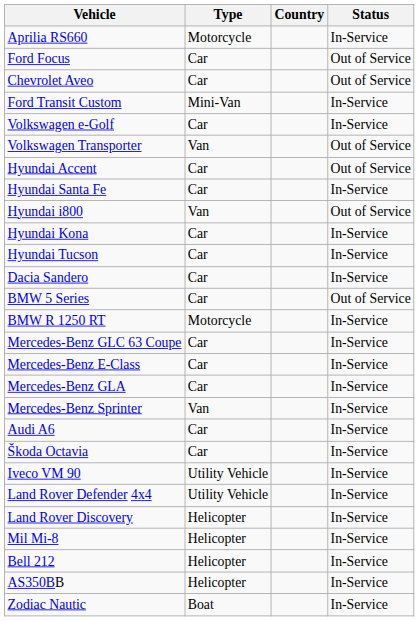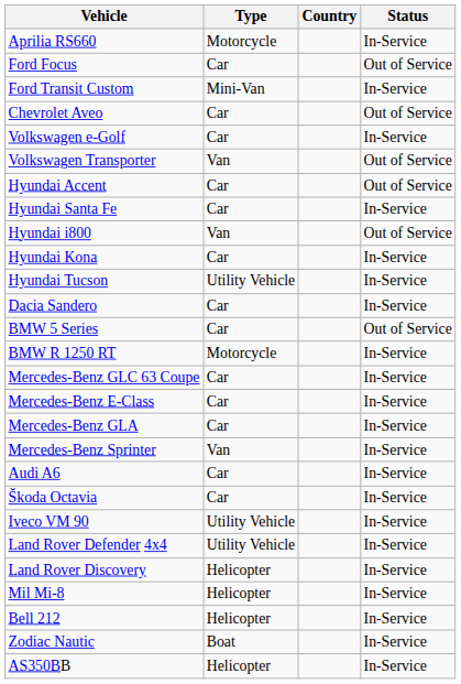 <table class="wikitable sortable">
 <tr>
 <th>Vehicle</th>
 <th>Type</th>
 <th>Country</th>
 <th>Status</th>
 </tr>
 <tr>
 <td><a href='#'>Aprilia RS660</a></td>
 <td>Motorcycle</td>
 <td></td>
 <td>In-Service</td>
 </tr>
 <tr>
 <td><a href='#'>Ford Focus</a></td>
 <td>Car</td>
 <td></td>
 <td>Out of Service</td>
 </tr>
 <tr>
+<td><a href='#'>Ford Transit Custom</a></td>
+<td>Mini-Van</td>
+<td></td>
+<td>In-Service</td>
+</tr>
+<tr>
 <td><a href='#'>Chevrolet Aveo</a></td>
 <td>Car</td>
 <td></td>
 <td>Out of Service</td>
-</tr>
-<tr>
-<td><a href='#'>Ford Transit Custom</a></td>
-<td>Mini-Van</td>
-<td></td>
-<td>In-Service</td>
 </tr>
 <tr>
 <td><a href='#'>Volkswagen e-Golf</a></td>
 <td>Car</td>
 <td></td>
 <td>In-Service</td>
 </tr>
 <tr>
 <td><a href='#'>Volkswagen Transporter</a></td>
 <td>Van</td>
 <td></td>
 <td>Out of Service</td>
 </tr>
 <tr>
 <td><a href='#'>Hyundai Accent</a></td>
 <td>Car</td>
 <td></td>
 <td>Out of Service</td>
 </tr>
 <tr>
 <td><a href='#'>Hyundai Santa Fe</a></td>
 <td>Car</td>
 <td></td>
 <td>In-Service</td>
 </tr>
 <tr>
 <td><a href='#'>Hyundai i800</a></td>
 <td>Van</td>
 <td></td>
 <td>Out of Service</td>
 </tr>
 <tr>
 <td><a href='#'>Hyundai Kona</a></td>
 <td>Car</td>
 <td></td>
 <td>In-Service</td>
 </tr>
 <tr>
 <td><a href='#'>Hyundai Tucson</a></td>
-<td>Car</td>
+<td>Utility Vehicle</td>
 <td></td>
 <td>In-Service</td>
 </tr>
 <tr>
 <td><a href='#'>Dacia Sandero</a></td>
 <td>Car</td>
 <td></td>
 <td>In-Service</td>
 </tr>
 <tr>
 <td><a href='#'>BMW 5 Series</a></td>
 <td>Car</td>
 <td></td>
 <td>Out of Service</td>
 </tr>
 <tr>
 <td><a href='#'>BMW R 1250 RT</a></td>
 <td>Motorcycle</td>
 <td></td>
 <td>In-Service</td>
 </tr>
 <tr>
 <td><a href='#'>Mercedes-Benz GLC 63 Coupe</a></td>
 <td>Car</td>
 <td></td>
 <td>In-Service</td>
 </tr>
 <tr>
 <td><a href='#'>Mercedes-Benz E-Class</a></td>
 <td>Car</td>
 <td></td>
 <td>In-Service</td>
 </tr>
 <tr>
 <td><a href='#'>Mercedes-Benz GLA</a></td>
 <td>Car</td>
 <td></td>
 <td>In-Service</td>
 </tr>
 <tr>
 <td><a href='#'>Mercedes-Benz Sprinter</a></td>
 <td>Van</td>
 <td></td>
 <td>In-Service</td>
 </tr>
 <tr>
 <td><a href='#'>Audi A6</a></td>
 <td>Car</td>
 <td></td>
 <td>In-Service</td>
 </tr>
 <tr>
 <td><a href='#'>Škoda Octavia</a></td>
 <td>Car</td>
 <td></td>
 <td>In-Service</td>
 </tr>
 <tr>
 <td><a href='#'>Iveco VM 90</a></td>
 <td>Utility Vehicle</td>
 <td></td>
 <td>In-Service</td>
 </tr>
 <tr>
 <td><a href='#'>Land Rover Defender</a> <a href='#'>4x4</a></td>
 <td>Utility Vehicle</td>
 <td></td>
 <td>In-Service</td>
 </tr>
 <tr>
 <td><a href='#'>Land Rover Discovery</a></td>
 <td>Helicopter</td>
 <td></td>
 <td>In-Service</td>
 </tr>
 <tr>
 <td><a href='#'>Mil Mi-8</a></td>
 <td>Helicopter</td>
 <td></td>
 <td>In-Service</td>
 </tr>
 <tr>
 <td><a href='#'>Bell 212</a></td>
 <td>Helicopter</td>
 <td></td>
 <td>In-Service</td>
 </tr>
 <tr>
+<td><a href='#'>Zodiac Nautic</a></td>
+<td>Boat</td>
+<td></td>
+<td>In-Service</td>
+</tr>
+<tr>
 <td><a href='#'>AS350B</a>B</td>
 <td>Helicopter</td>
 <td></td>
 <td>In-Service</td>
 </tr>
-<tr>
-<td><a href='#'>Zodiac Nautic</a></td>
-<td>Boat</td>
-<td></td>
-<td>In-Service</td>
-</tr>
 </table>
